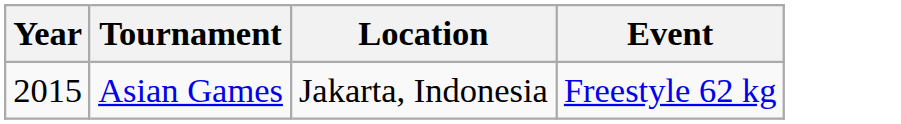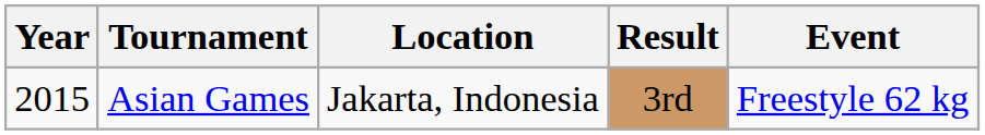 <table class="wikitable" style="font-size:95%;">
 <tr>
 <th>Year</th>
 <th>Tournament</th>
 <th>Location</th>
+<th>Result</th>
 <th>Event</th>
 </tr>
 <tr>
 <td>2015</td>
 <td><a href='#'>Asian Games</a></td>
 <td>Jakarta, Indonesia</td>
+<td align="center" bgcolor="cc9966">3rd</td>
 <td><a href='#'>Freestyle 62 kg</a></td>
 </tr>
 </table>
